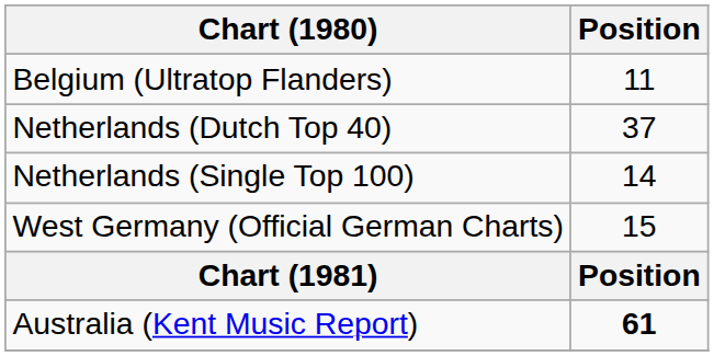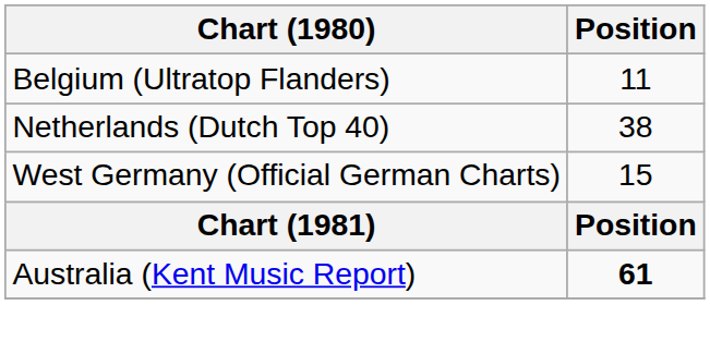 <table class="wikitable sortable">
 <tr>
 <th>Chart (1980)</th>
 <th>Position</th>
 </tr>
 <tr>
 <td>Belgium (Ultratop Flanders)</td>
 <td align="center">11</td>
 </tr>
 <tr>
 <td>Netherlands (Dutch Top 40)</td>
-<td align="center">37</td>
-</tr>
-<tr>
-<td>Netherlands (Single Top 100)</td>
-<td align="center">14</td>
+<td align="center">38</td>
 </tr>
 <tr>
 <td>West Germany (Official German Charts)</td>
 <td align="center">15</td>
 </tr>
 <tr>
 <th>Chart (1981)</th>
 <th>Position</th>
 </tr>
 <tr>
 <td>Australia (<a href='#'>Kent Music Report</a>)</td>
 <td align="center"><strong>61</strong></td>
 </tr>
 <tr>
 </tr>
 </table>
